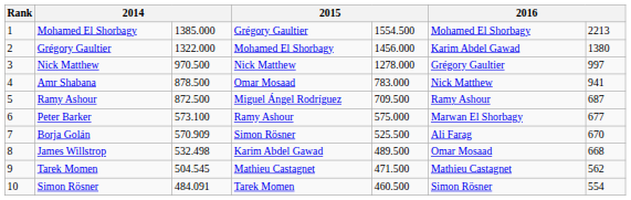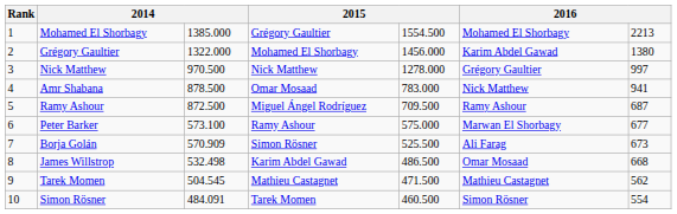 <table class=wikitable style="font-size:98%;">
 <tr>
 <th>Rank</th>
 <th colspan="2" style="width:280px;">2014</th>
 <th colspan="2" style="width:280px;">2015</th>
 <th colspan="2" style="width:280px;">2016</th>
 </tr>
 <tr>
 <td>1</td>
 <td> <a href='#'>Mohamed El Shorbagy</a></td>
 <td>1385.000</td>
 <td> <a href='#'>Grégory Gaultier</a></td>
 <td>1554.500</td>
 <td> <a href='#'>Mohamed El Shorbagy</a></td>
 <td>2213</td>
 </tr>
 <tr>
 <td>2</td>
 <td> <a href='#'>Grégory Gaultier</a></td>
 <td>1322.000</td>
 <td> <a href='#'>Mohamed El Shorbagy</a></td>
 <td>1456.000</td>
 <td> <a href='#'>Karim Abdel Gawad</a></td>
 <td>1380</td>
 </tr>
 <tr>
 <td>3</td>
 <td> <a href='#'>Nick Matthew</a></td>
 <td>970.500</td>
 <td> <a href='#'>Nick Matthew</a></td>
 <td>1278.000</td>
 <td> <a href='#'>Grégory Gaultier</a></td>
 <td>997</td>
 </tr>
 <tr>
 <td>4</td>
 <td> <a href='#'>Amr Shabana</a></td>
 <td>878.500</td>
 <td> <a href='#'>Omar Mosaad</a></td>
 <td>783.000</td>
 <td> <a href='#'>Nick Matthew</a></td>
 <td>941</td>
 </tr>
 <tr>
 <td>5</td>
 <td> <a href='#'>Ramy Ashour</a></td>
 <td>872.500</td>
 <td> <a href='#'>Miguel Ángel Rodríguez</a></td>
 <td>709.500</td>
 <td> <a href='#'>Ramy Ashour</a></td>
 <td>687</td>
 </tr>
 <tr>
 <td>6</td>
 <td> <a href='#'>Peter Barker</a></td>
 <td>573.100</td>
 <td> <a href='#'>Ramy Ashour</a></td>
 <td>575.000</td>
 <td> <a href='#'>Marwan El Shorbagy</a></td>
 <td>677</td>
 </tr>
 <tr>
 <td>7</td>
 <td> <a href='#'>Borja Golán</a></td>
 <td>570.909</td>
 <td> <a href='#'>Simon Rösner</a></td>
 <td>525.500</td>
 <td> <a href='#'>Ali Farag</a></td>
-<td>670</td>
+<td>673</td>
 </tr>
 <tr>
 <td>8</td>
 <td> <a href='#'>James Willstrop</a></td>
 <td>532.498</td>
 <td> <a href='#'>Karim Abdel Gawad</a></td>
-<td>489.500</td>
+<td>486.500</td>
 <td> <a href='#'>Omar Mosaad</a></td>
 <td>668</td>
 </tr>
 <tr>
 <td>9</td>
 <td> <a href='#'>Tarek Momen</a></td>
 <td>504.545</td>
 <td> <a href='#'>Mathieu Castagnet</a></td>
 <td>471.500</td>
 <td> <a href='#'>Mathieu Castagnet</a></td>
 <td>562</td>
 </tr>
 <tr>
 <td>10</td>
 <td> <a href='#'>Simon Rösner</a></td>
 <td>484.091</td>
 <td> <a href='#'>Tarek Momen</a></td>
 <td>460.500</td>
 <td> <a href='#'>Simon Rösner</a></td>
 <td>554</td>
 </tr>
 </table>
